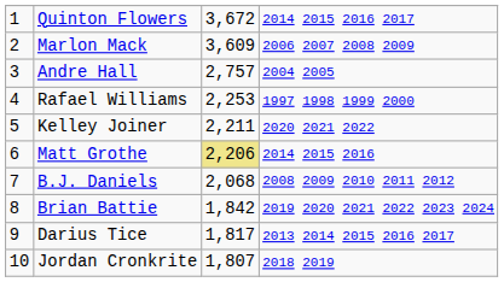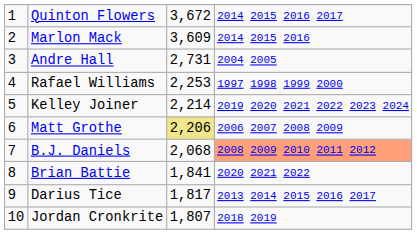 <table class="wikitable">
 <tr>
 </tr>
 <tr>
 <td>1</td>
 <td><a href='#'>Quinton Flowers</a></td>
 <td>3,672</td>
 <td style="font-size:80%;"><a href='#'>2014</a> <a href='#'>2015</a> <a href='#'>2016</a> <a href='#'>2017</a></td>
 </tr>
 <tr>
 <td>2</td>
 <td><a href='#'>Marlon Mack</a></td>
 <td>3,609</td>
-<td style="font-size:80%;"><a href='#'>2006</a> <a href='#'>2007</a> <a href='#'>2008</a> <a href='#'>2009</a></td>
+<td style="font-size:80%;"><a href='#'>2014</a> <a href='#'>2015</a> <a href='#'>2016</a></td>
 </tr>
 <tr>
 <td>3</td>
 <td><a href='#'>Andre Hall</a></td>
-<td>2,757</td>
+<td>2,731</td>
 <td style="font-size:80%;"><a href='#'>2004</a> <a href='#'>2005</a></td>
 </tr>
 <tr>
 <td>4</td>
 <td>Rafael Williams</td>
 <td>2,253</td>
 <td style="font-size:80%;"><a href='#'>1997</a> <a href='#'>1998</a> <a href='#'>1999</a> <a href='#'>2000</a></td>
 </tr>
 <tr>
 <td>5</td>
 <td>Kelley Joiner</td>
-<td>2,211</td>
-<td style="font-size:80%;"><a href='#'>2020</a> <a href='#'>2021</a> <a href='#'>2022</a></td>
+<td>2,214</td>
+<td style="font-size:80%;"><a href='#'>2019</a> <a href='#'>2020</a> <a href='#'>2021</a> <a href='#'>2022</a> <a href='#'>2023</a> <a href='#'>2024</a></td>
 </tr>
 <tr>
 <td>6</td>
 <td><a href='#'>Matt Grothe</a></td>
 <td style="background: khaki;">2,206</td>
-<td style="font-size:80%;"><a href='#'>2014</a> <a href='#'>2015</a> <a href='#'>2016</a></td>
+<td style="font-size:80%;"><a href='#'>2006</a> <a href='#'>2007</a> <a href='#'>2008</a> <a href='#'>2009</a></td>
 </tr>
 <tr>
 <td>7</td>
 <td><a href='#'>B.J. Daniels</a></td>
 <td>2,068</td>
-<td style="font-size:80%;"><a href='#'>2008</a> <a href='#'>2009</a> <a href='#'>2010</a> <a href='#'>2011</a> <a href='#'>2012</a></td>
+<td style="background: lightsalmon; font-size:80%;"><a href='#'>2008</a> <a href='#'>2009</a> <a href='#'>2010</a> <a href='#'>2011</a> <a href='#'>2012</a></td>
 </tr>
 <tr>
 <td>8</td>
 <td><a href='#'>Brian Battie</a></td>
-<td>1,842</td>
-<td style="font-size:80%;"><a href='#'>2019</a> <a href='#'>2020</a> <a href='#'>2021</a> <a href='#'>2022</a> <a href='#'>2023</a> <a href='#'>2024</a></td>
+<td>1,841</td>
+<td style="font-size:80%;"><a href='#'>2020</a> <a href='#'>2021</a> <a href='#'>2022</a></td>
 </tr>
 <tr>
 <td>9</td>
 <td>Darius Tice</td>
 <td>1,817</td>
 <td style="font-size:80%;"><a href='#'>2013</a> <a href='#'>2014</a> <a href='#'>2015</a> <a href='#'>2016</a> <a href='#'>2017</a></td>
 </tr>
 <tr>
 <td>10</td>
 <td>Jordan Cronkrite</td>
 <td>1,807</td>
 <td style="font-size:80%;"><a href='#'>2018</a> <a href='#'>2019</a></td>
 </tr>
 </table>
